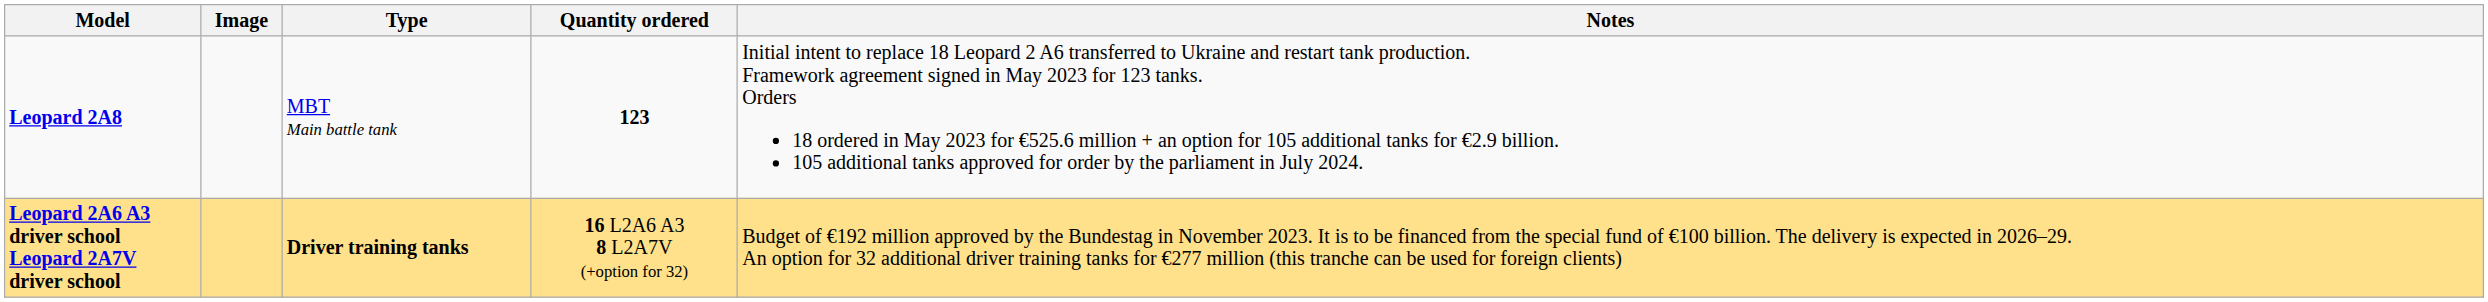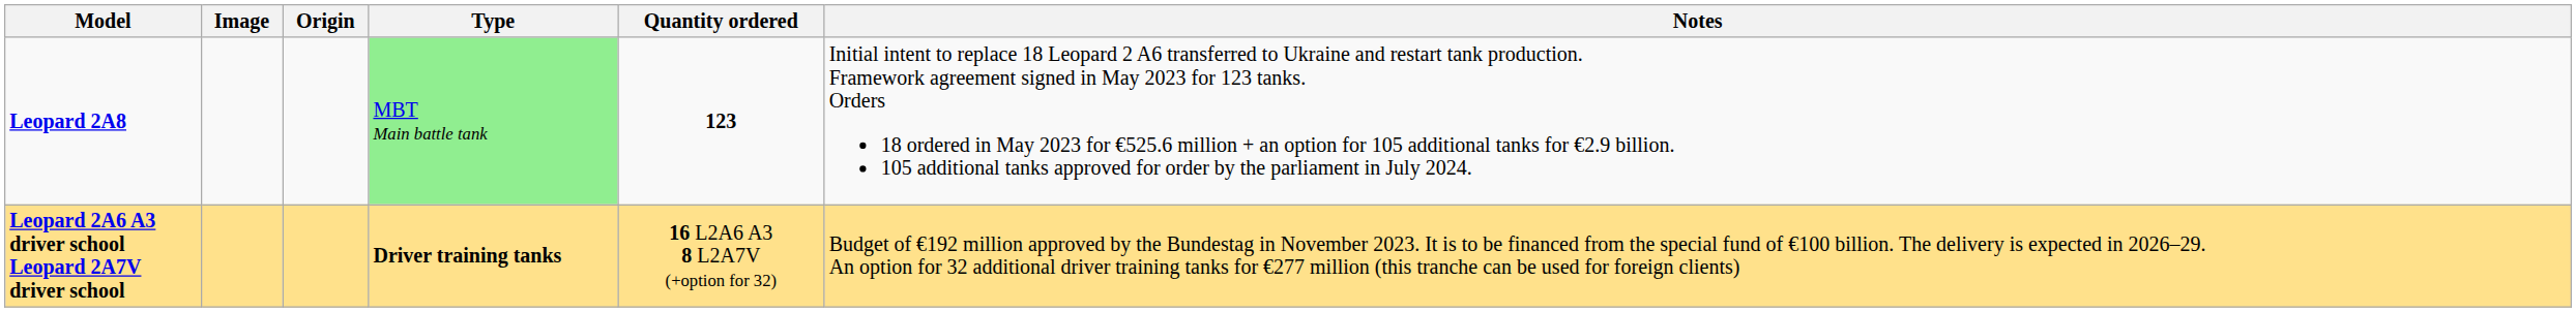 <table class="wikitable" style="width:100%;">
 <tr>
 <th>Model</th>
 <th>Image</th>
+<th>Origin</th>
 <th>Type</th>
 <th>Quantity ordered</th>
 <th>Notes</th>
 </tr>
 <tr>
 <td><a href='#'><strong>Leopard 2A8</strong></a></td>
 <td></td>
-<td><a href='#'>MBT</a><br><em><small>Main battle tank</small></em></td>
+<td><small></small></td>
+<td style="background: lightgreen;"><a href='#'>MBT</a><br><em><small>Main battle tank</small></em></td>
 <td style="text-align: center;"><strong>123</strong></td>
 <td>Initial intent to replace 18 Leopard 2 A6 transferred to Ukraine and restart tank production.<br>Framework agreement signed in May 2023 for 123 tanks.<br>Orders<ul><li>18 ordered in May 2023 for €525.6 million + an option for 105 additional tanks for €2.9 billion.</li><li>105 additional tanks approved for order by the parliament in July 2024.</li></ul></td>
 </tr>
 <tr>
 <td style="background: #FFE18B;"><a href='#'><strong>Leopard 2A6 A3</strong></a><br><strong>driver school</strong><br><a href='#'><strong>Leopard 2A7V</strong></a><br><strong>driver school</strong></td>
 <td style="background: #FFE18B;text-align: center"></td>
+<td style="background: #FFE18B;"><small></small></td>
 <td style="background: #FFE18B;"><strong>Driver training tanks</strong></td>
 <td style="background: #FFE18B;text-align: center"><strong>16</strong> L2A6 A3<br><strong>8</strong> L2A7V<br><small>(+option for 32)</small></td>
 <td style="background: #FFE18B;">Budget of  €192 million approved by the Bundestag in November 2023. It is to be financed from the special fund of €100 billion. The delivery is expected in 2026–29.<br>An option for 32 additional driver training tanks for €277 million (this tranche can be used for foreign clients)</td>
 </tr>
 </table>
